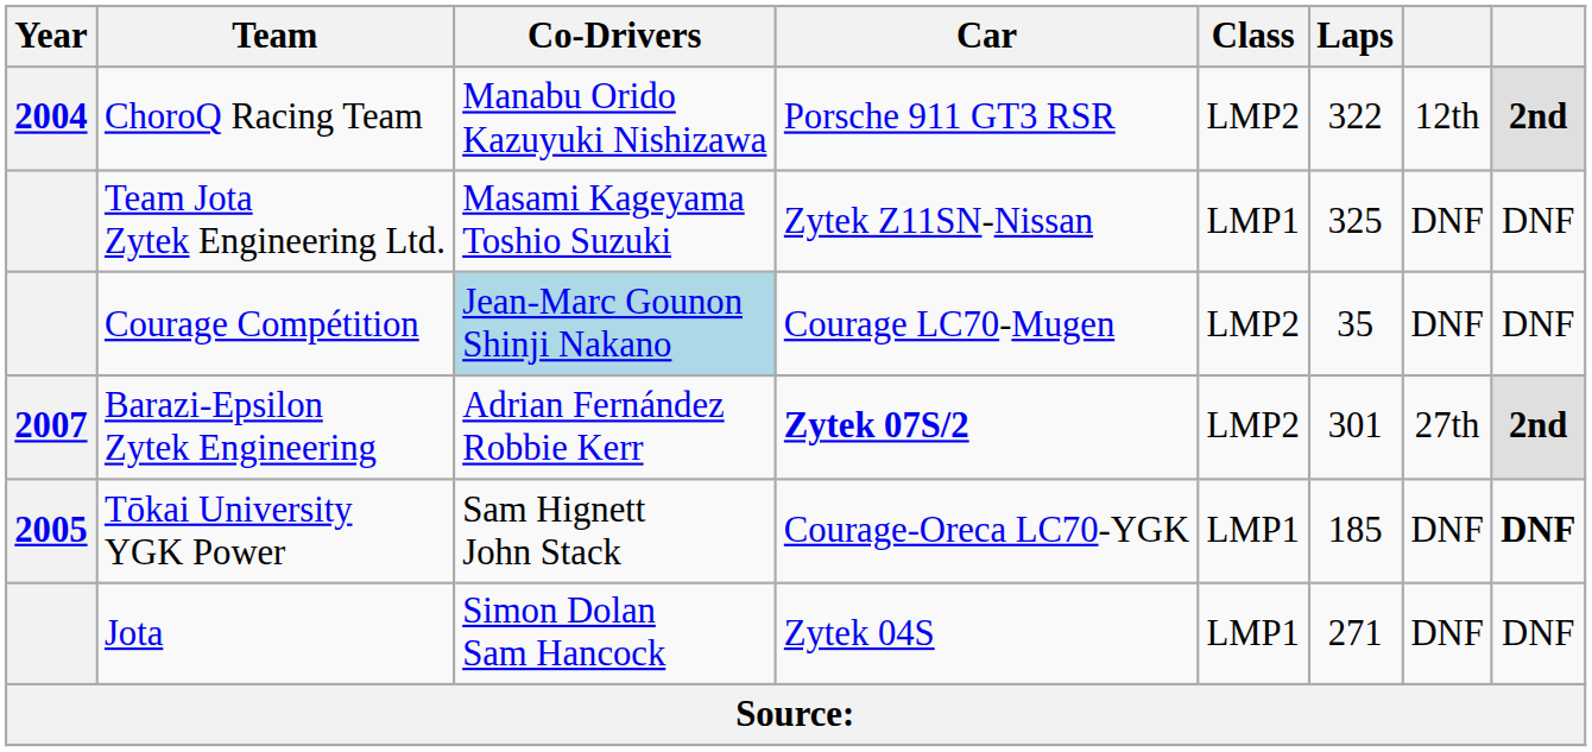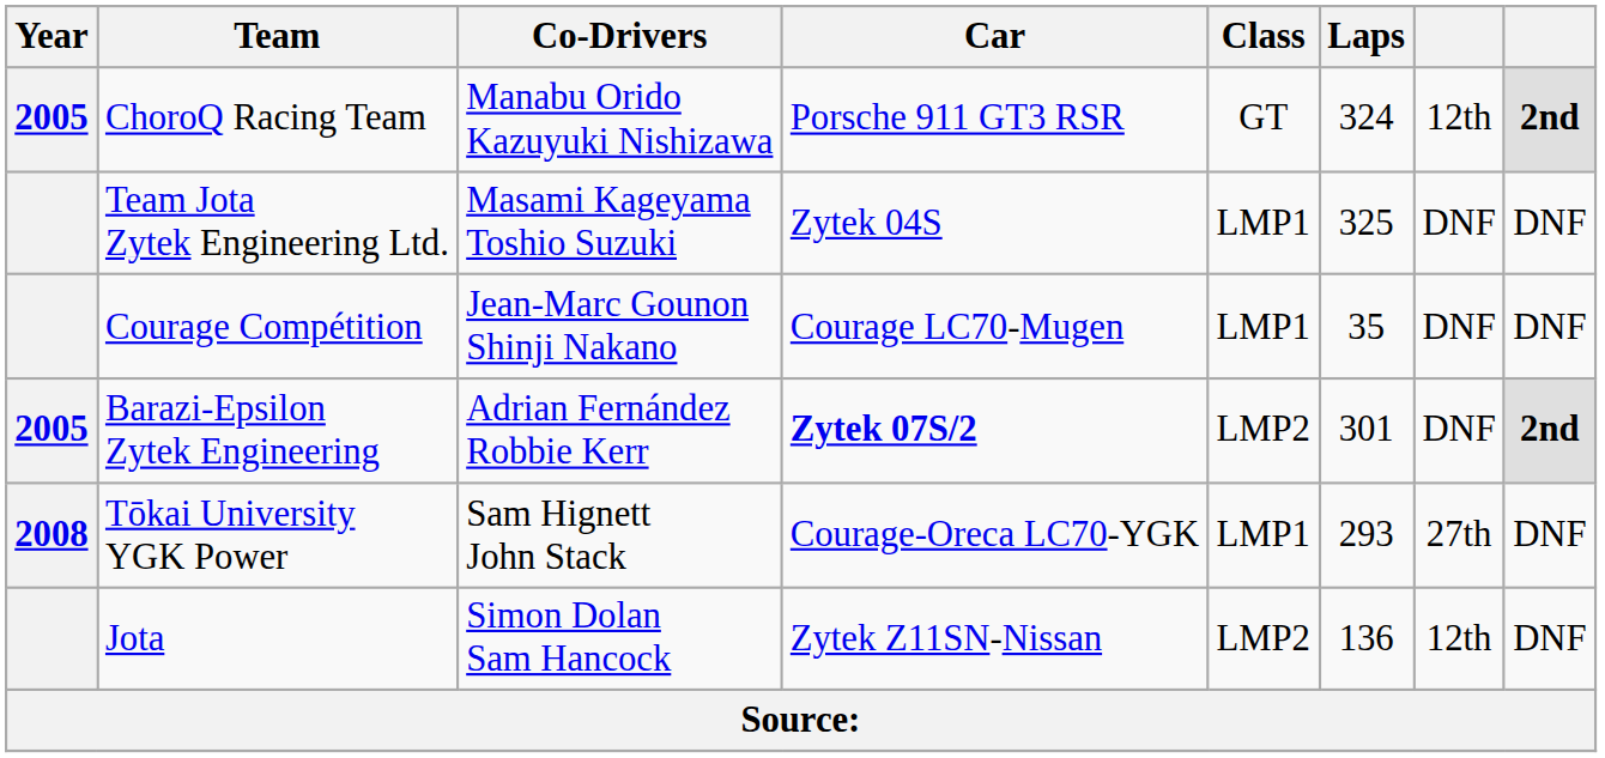 <table class="wikitable" style="text-align:center; font-size:90%">
 <tr>
 <th>Year</th>
 <th>Team</th>
 <th>Co-Drivers</th>
 <th>Car</th>
 <th>Class</th>
 <th>Laps</th>
 <th></th>
 <th></th>
 </tr>
 <tr>
-<th><a href='#'>2004</a></th>
+<th><a href='#'>2005</a></th>
 <td align="left"> <a href='#'>ChoroQ</a> Racing Team</td>
 <td align="left"> <a href='#'>Manabu Orido</a><br> <a href='#'>Kazuyuki Nishizawa</a></td>
 <td align="left"><a href='#'>Porsche 911 GT3 RSR</a></td>
-<td>LMP2</td>
-<td>322</td>
+<td>GT</td>
+<td>324</td>
 <td>12th</td>
 <td style="background:#DFDFDF;"><strong>2nd</strong></td>
 </tr>
 <tr>
 <th></th>
 <td align="left"> <a href='#'>Team Jota</a><br> <a href='#'>Zytek</a> Engineering Ltd.</td>
 <td align="left"> <a href='#'>Masami Kageyama</a><br> <a href='#'>Toshio Suzuki</a></td>
-<td align="left"><a href='#'>Zytek Z11SN</a>-<a href='#'>Nissan</a></td>
+<td align="left"><a href='#'>Zytek 04S</a></td>
 <td>LMP1</td>
 <td>325</td>
 <td>DNF</td>
 <td>DNF</td>
 </tr>
 <tr>
 <th></th>
 <td align="left"> <a href='#'>Courage Compétition</a></td>
-<td align="left" style="background: lightblue;"> <a href='#'>Jean-Marc Gounon</a><br> <a href='#'>Shinji Nakano</a></td>
+<td align="left"> <a href='#'>Jean-Marc Gounon</a><br> <a href='#'>Shinji Nakano</a></td>
 <td align="left"><a href='#'>Courage LC70</a>-<a href='#'>Mugen</a></td>
-<td>LMP2</td>
+<td>LMP1</td>
 <td>35</td>
 <td>DNF</td>
 <td>DNF</td>
 </tr>
 <tr>
-<th><a href='#'>2007</a></th>
+<th><a href='#'>2005</a></th>
 <td align="left" nowrap> <a href='#'>Barazi-Epsilon</a><br> <a href='#'>Zytek Engineering</a></td>
 <td align="left" nowrap> <a href='#'>Adrian Fernández</a><br> <a href='#'>Robbie Kerr</a></td>
 <td align="left" nowrap><strong><a href='#'>Zytek 07S/2</a></strong></td>
 <td>LMP2</td>
 <td>301</td>
-<td>27th</td>
+<td>DNF</td>
 <td style="background:#DFDFDF;"><strong>2nd</strong></td>
 </tr>
 <tr>
-<th><a href='#'>2005</a></th>
+<th><a href='#'>2008</a></th>
 <td align="left"> <a href='#'>Tōkai University</a><br> YGK Power</td>
 <td align="left"> Sam Hignett<br> John Stack</td>
 <td align="left"><a href='#'>Courage-Oreca LC70</a>-YGK</td>
 <td>LMP1</td>
-<td>185</td>
+<td>293</td>
+<td>27th</td>
 <td>DNF</td>
-<td><strong>DNF</strong></td>
 </tr>
 <tr>
 <th></th>
 <td align="left"> <a href='#'>Jota</a></td>
 <td align="left"> <a href='#'>Simon Dolan</a><br> <a href='#'>Sam Hancock</a></td>
-<td align="left"><a href='#'>Zytek 04S</a></td>
-<td>LMP1</td>
-<td>271</td>
-<td>DNF</td>
+<td align="left"><a href='#'>Zytek Z11SN</a>-<a href='#'>Nissan</a></td>
+<td>LMP2</td>
+<td>136</td>
+<td>12th</td>
 <td>DNF</td>
 </tr>
 <tr>
 <th colspan="20">Source:</th>
 </tr>
 <tr>
 </tr>
 </table>
